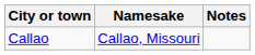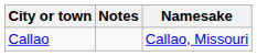 <table class="wikitable">
 <tr>
 <th>City or town</th>
+<th>Notes</th>
 <th>Namesake</th>
-<th>Notes</th>
 </tr>
 <tr>
 <td><a href='#'>Callao</a></td>
+<td></td>
 <td><a href='#'>Callao, Missouri</a></td>
-<td></td>
 </tr>
 </table>
